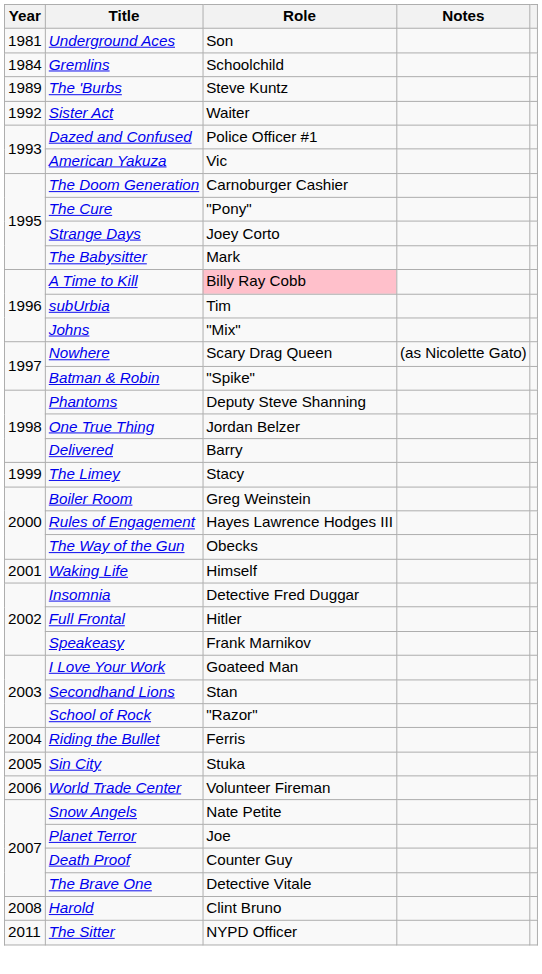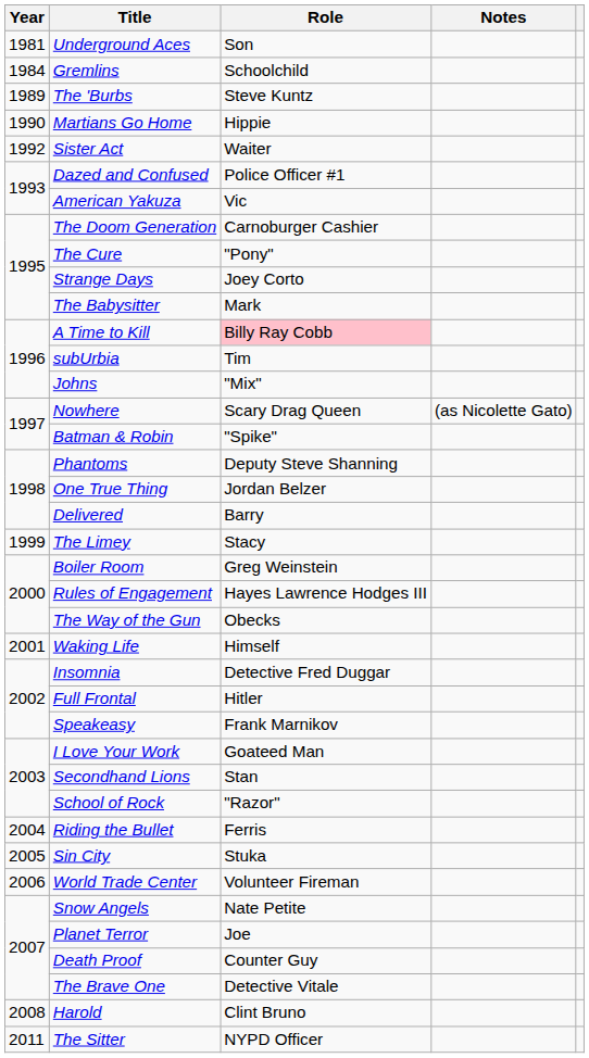 <table class="wikitable sortable">
 <tr>
 <th>Year</th>
 <th>Title</th>
 <th>Role</th>
 <th>Notes</th>
 <th></th>
 </tr>
 <tr>
 <td>1981</td>
 <td><em><a href='#'>Underground Aces</a></em></td>
 <td>Son</td>
 <td></td>
 <td></td>
 </tr>
 <tr>
 <td>1984</td>
 <td><em><a href='#'>Gremlins</a></em></td>
 <td>Schoolchild</td>
 <td></td>
 <td></td>
 </tr>
 <tr>
 <td>1989</td>
 <td><em><a href='#'>The 'Burbs</a></em></td>
 <td>Steve Kuntz</td>
+<td></td>
+<td></td>
+</tr>
+<tr>
+<td>1990</td>
+<td><em><a href='#'>Martians Go Home</a></em></td>
+<td>Hippie</td>
 <td></td>
 <td></td>
 </tr>
 <tr>
 <td>1992</td>
 <td><em><a href='#'>Sister Act</a></em></td>
 <td>Waiter</td>
 <td></td>
 <td></td>
 </tr>
 <tr>
 <td rowspan=2>1993</td>
 <td><em><a href='#'>Dazed and Confused</a></em></td>
 <td>Police Officer #1</td>
 <td></td>
 <td></td>
 </tr>
 <tr>
 <td><em><a href='#'>American Yakuza</a></em></td>
 <td>Vic</td>
 <td></td>
 <td></td>
 </tr>
 <tr>
 <td rowspan=4>1995</td>
 <td><em><a href='#'>The Doom Generation</a></em></td>
 <td>Carnoburger Cashier</td>
 <td></td>
 <td></td>
 </tr>
 <tr>
 <td><em><a href='#'>The Cure</a></em></td>
 <td>"Pony"</td>
 <td></td>
 <td></td>
 </tr>
 <tr>
 <td><em><a href='#'>Strange Days</a></em></td>
 <td>Joey Corto</td>
 <td></td>
 <td></td>
 </tr>
 <tr>
 <td><em><a href='#'>The Babysitter</a></em></td>
 <td>Mark</td>
 <td></td>
 <td></td>
 </tr>
 <tr>
 <td rowspan=3>1996</td>
 <td><em><a href='#'>A Time to Kill</a></em></td>
 <td style="background: pink;">Billy Ray Cobb</td>
 <td></td>
 <td></td>
 </tr>
 <tr>
 <td><em><a href='#'>subUrbia</a></em></td>
 <td>Tim</td>
 <td></td>
 <td></td>
 </tr>
 <tr>
 <td><em><a href='#'>Johns</a></em></td>
 <td>"Mix"</td>
 <td></td>
 <td></td>
 </tr>
 <tr>
 <td rowspan=2>1997</td>
 <td><em><a href='#'>Nowhere</a></em></td>
 <td>Scary Drag Queen</td>
 <td>(as Nicolette Gato)</td>
 <td></td>
 </tr>
 <tr>
 <td><em><a href='#'>Batman & Robin</a></em></td>
 <td>"Spike"</td>
 <td></td>
 </tr>
 <tr>
 <td rowspan=3>1998</td>
 <td><em><a href='#'>Phantoms</a></em></td>
 <td>Deputy Steve Shanning</td>
 <td></td>
 <td></td>
 </tr>
 <tr>
 <td><em><a href='#'>One True Thing</a></em></td>
 <td>Jordan Belzer</td>
 <td></td>
 <td></td>
 </tr>
 <tr>
 <td><em><a href='#'>Delivered</a></em></td>
 <td>Barry</td>
 <td></td>
 <td></td>
 </tr>
 <tr>
 <td>1999</td>
 <td><em><a href='#'>The Limey</a></em></td>
 <td>Stacy</td>
 <td></td>
 <td></td>
 </tr>
 <tr>
 <td rowspan=3>2000</td>
 <td><em><a href='#'>Boiler Room</a></em></td>
 <td>Greg Weinstein</td>
 <td></td>
 <td></td>
 </tr>
 <tr>
 <td><em><a href='#'>Rules of Engagement</a></em></td>
 <td>Hayes Lawrence Hodges III</td>
 <td></td>
 <td></td>
 </tr>
 <tr>
 <td><em><a href='#'>The Way of the Gun</a></em></td>
 <td>Obecks</td>
 <td></td>
 <td></td>
 </tr>
 <tr>
 <td>2001</td>
 <td><em><a href='#'>Waking Life</a></em></td>
 <td>Himself</td>
 <td></td>
 <td></td>
 </tr>
 <tr>
 <td rowspan=3>2002</td>
 <td><em><a href='#'>Insomnia</a></em></td>
 <td>Detective Fred Duggar</td>
 <td></td>
 <td></td>
 </tr>
 <tr>
 <td><em><a href='#'>Full Frontal</a></em></td>
 <td>Hitler</td>
 <td></td>
 <td></td>
 </tr>
 <tr>
 <td><em><a href='#'>Speakeasy</a></em></td>
 <td>Frank Marnikov</td>
 <td></td>
 <td></td>
 </tr>
 <tr>
 <td rowspan=3>2003</td>
 <td><em><a href='#'>I Love Your Work</a></em></td>
 <td>Goateed Man</td>
 <td></td>
 <td></td>
 </tr>
 <tr>
 <td><em><a href='#'>Secondhand Lions</a></em></td>
 <td>Stan</td>
 <td></td>
 <td></td>
 </tr>
 <tr>
 <td><em><a href='#'>School of Rock</a></em></td>
 <td>"Razor"</td>
 <td></td>
 <td></td>
 </tr>
 <tr>
 <td>2004</td>
 <td><em><a href='#'>Riding the Bullet</a></em></td>
 <td>Ferris</td>
 <td></td>
 <td></td>
 </tr>
 <tr>
 <td>2005</td>
 <td><em><a href='#'>Sin City</a></em></td>
 <td>Stuka</td>
 <td></td>
 <td></td>
 </tr>
 <tr>
 <td>2006</td>
 <td><em><a href='#'>World Trade Center</a></em></td>
 <td>Volunteer Fireman</td>
 <td></td>
 <td></td>
 </tr>
 <tr>
 <td rowspan=4>2007</td>
 <td><em><a href='#'>Snow Angels</a></em></td>
 <td>Nate Petite</td>
 <td></td>
 <td></td>
 </tr>
 <tr>
 <td><em><a href='#'>Planet Terror</a></em></td>
 <td>Joe</td>
 <td></td>
 <td></td>
 </tr>
 <tr>
 <td><em><a href='#'>Death Proof</a></em></td>
 <td>Counter Guy</td>
 <td></td>
 <td></td>
 </tr>
 <tr>
 <td><em><a href='#'>The Brave One</a></em></td>
 <td>Detective Vitale</td>
 <td></td>
 <td></td>
 </tr>
 <tr>
 <td rowspan=1>2008</td>
 <td><em><a href='#'>Harold</a></em></td>
 <td>Clint Bruno</td>
 <td></td>
 </tr>
 <tr>
 <td>2011</td>
 <td><em><a href='#'>The Sitter</a></em></td>
 <td>NYPD Officer</td>
 <td></td>
 <td></td>
 </tr>
 </table>
